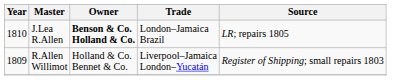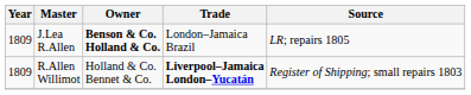 <table class=" wikitable">
 <tr>
 <th>Year</th>
 <th>Master</th>
 <th>Owner</th>
 <th>Trade</th>
 <th>Source</th>
 </tr>
 <tr>
-<td>1810</td>
+<td>1809</td>
 <td>J.Lea<br>R.Allen</td>
 <td><strong>Benson & Co.<br>Holland & Co.</strong></td>
 <td>London–Jamaica<br>Brazil</td>
 <td><em>LR</em>; repairs 1805</td>
 </tr>
 <tr>
 <td>1809</td>
 <td>R.Allen<br>Willimot</td>
 <td>Holland & Co.<br>Bennet & Co.</td>
-<td>Liverpool–Jamaica<br>London–<a href='#'>Yucatán</a></td>
+<td><strong>Liverpool–Jamaica<br>London–<a href='#'>Yucatán</a></strong></td>
 <td><em>Register of Shipping</em>; small repairs 1803</td>
 </tr>
 <tr>
 </tr>
 </table>
